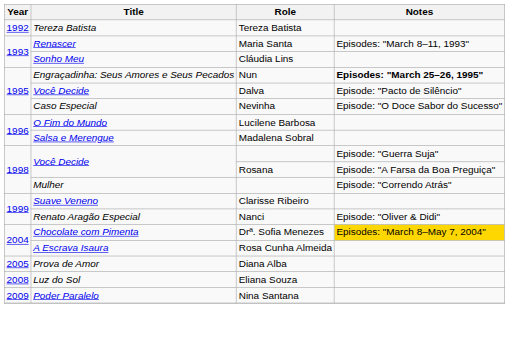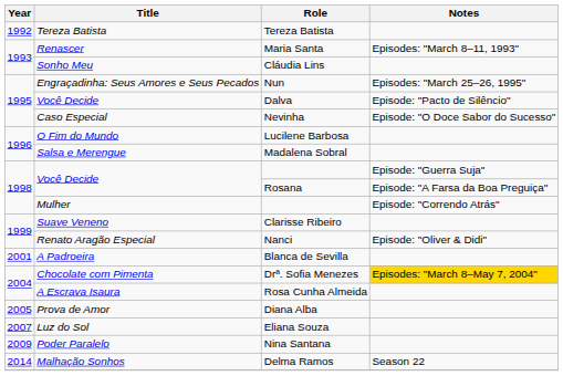 <table class="wikitable">
 <tr>
 <th>Year</th>
 <th>Title</th>
 <th>Role</th>
 <th>Notes</th>
 </tr>
 <tr>
 <td><a href='#'>1992</a></td>
 <td><em>Tereza Batista</em></td>
 <td>Tereza Batista</td>
 <td></td>
 </tr>
 <tr>
 <td rowspan=2><a href='#'>1993</a></td>
 <td><em><a href='#'>Renascer</a></em></td>
 <td>Maria Santa</td>
 <td>Episodes: "March 8–11, 1993"</td>
 </tr>
 <tr>
 <td><em><a href='#'>Sonho Meu</a></em></td>
 <td>Cláudia Lins</td>
 <td></td>
 </tr>
 <tr>
 <td rowspan=3><a href='#'>1995</a></td>
 <td><em>Engraçadinha: Seus Amores e Seus Pecados</em></td>
 <td>Nun</td>
-<td><strong>Episodes: "March 25–26, 1995"</strong></td>
+<td>Episodes: "March 25–26, 1995"</td>
 </tr>
 <tr>
 <td><em><a href='#'>Você Decide</a></em></td>
 <td>Dalva</td>
 <td>Episode: "Pacto de Silêncio"</td>
 </tr>
 <tr>
 <td><em>Caso Especial</em></td>
 <td>Nevinha</td>
 <td>Episode: "O Doce Sabor do Sucesso"</td>
 </tr>
 <tr>
 <td rowspan=2><a href='#'>1996</a></td>
 <td><em><a href='#'>O Fim do Mundo</a></em></td>
 <td>Lucilene Barbosa</td>
 <td></td>
 </tr>
 <tr>
 <td><em><a href='#'>Salsa e Merengue</a></em></td>
 <td>Madalena Sobral</td>
 <td></td>
 </tr>
 <tr>
 <td rowspan=3><a href='#'>1998</a></td>
 <td rowspan="2"><em><a href='#'>Você Decide</a></em></td>
 <td></td>
 <td>Episode: "Guerra Suja"</td>
 </tr>
 <tr>
 <td>Rosana</td>
 <td>Episode: "A Farsa da Boa Preguiça"</td>
 </tr>
 <tr>
 <td><em>Mulher</em></td>
 <td></td>
 <td>Episode: "Correndo Atrás"</td>
 </tr>
 <tr>
 <td rowspan="2"><a href='#'>1999</a></td>
 <td><em><a href='#'>Suave Veneno</a></em></td>
 <td>Clarisse Ribeiro</td>
 <td></td>
 </tr>
 <tr>
 <td><em>Renato Aragão Especial</em></td>
 <td>Nanci</td>
 <td>Episode: "Oliver & Didi"</td>
 </tr>
 <tr>
+<td><a href='#'>2001</a></td>
+<td><em><a href='#'>A Padroeira</a></em></td>
+<td>Blanca de Sevilla</td>
+<td></td>
+</tr>
+<tr>
 <td rowspan=2><a href='#'>2004</a></td>
 <td><em><a href='#'>Chocolate com Pimenta</a></em></td>
 <td>Drª. Sofia Menezes</td>
 <td style="background: gold;">Episodes: "March 8–May 7, 2004"</td>
 </tr>
 <tr>
 <td><em><a href='#'>A Escrava Isaura</a></em></td>
 <td>Rosa Cunha Almeida</td>
 <td></td>
 </tr>
 <tr>
 <td><a href='#'>2005</a></td>
 <td><em>Prova de Amor</em></td>
 <td>Diana Alba</td>
 <td></td>
 </tr>
 <tr>
-<td><a href='#'>2008</a></td>
+<td><a href='#'>2007</a></td>
 <td><em>Luz do Sol</em></td>
 <td>Eliana Souza</td>
 <td></td>
 </tr>
 <tr>
 <td><a href='#'>2009</a></td>
 <td><em><a href='#'>Poder Paralelo</a></em></td>
 <td>Nina Santana</td>
 <td></td>
 </tr>
 <tr>
+<td><a href='#'>2014</a></td>
+<td><em><a href='#'>Malhação Sonhos</a></em></td>
+<td>Delma Ramos</td>
+<td>Season 22</td>
+</tr>
+<tr>
 </tr>
 </table>
